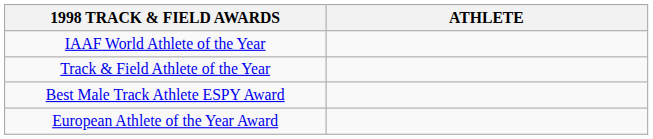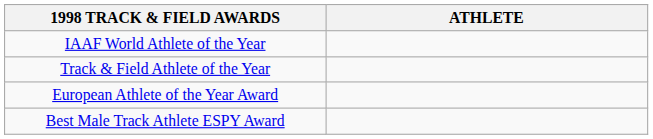 <table class="wikitable" style="border-collapse: collapse; font-size: 90%;">
 <tr>
 <th align="center" style="width: 20em">1998 TRACK & FIELD AWARDS</th>
 <th align="center" style="width: 20em">ATHLETE</th>
 </tr>
 <tr>
 <td align="center"><a href='#'>IAAF World Athlete of the Year</a></td>
 <td></td>
 </tr>
 <tr>
 <td align="center"><a href='#'>Track & Field Athlete of the Year</a></td>
 <td></td>
 </tr>
 <tr>
+<td align="center"><a href='#'>European Athlete of the Year Award</a></td>
+<td></td>
+</tr>
+<tr>
 <td align="center"><a href='#'>Best Male Track Athlete ESPY Award</a></td>
 <td></td>
 </tr>
-<tr>
-<td align="center"><a href='#'>European Athlete of the Year Award</a></td>
-<td></td>
-</tr>
 </table>
